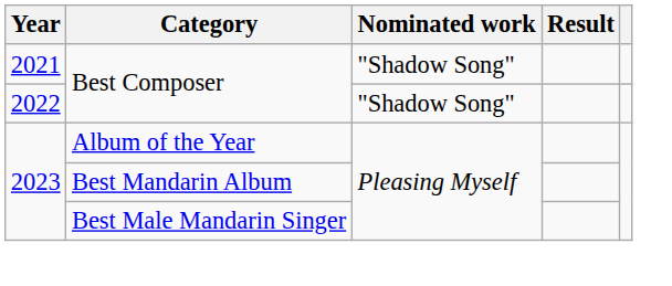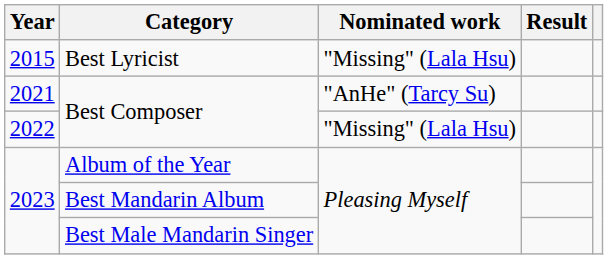 <table class="wikitable sortable">
 <tr>
 <th>Year</th>
 <th>Category</th>
 <th>Nominated work</th>
 <th>Result</th>
 <th class=unsortable></th>
 </tr>
 <tr>
+<td><a href='#'>2015</a></td>
+<td>Best Lyricist</td>
+<td>"Missing" (<a href='#'>Lala Hsu</a>)</td>
+<td></td>
+<td></td>
+</tr>
+<tr>
 <td><a href='#'>2021</a></td>
 <td rowspan="2">Best Composer</td>
-<td>"Shadow Song"</td>
+<td>"AnHe" (<a href='#'>Tarcy Su</a>)</td>
 <td></td>
 <td><br></td>
 </tr>
 <tr>
 <td><a href='#'>2022</a></td>
-<td>"Shadow Song"</td>
+<td>"Missing" (<a href='#'>Lala Hsu</a>)</td>
 <td></td>
 <td><br></td>
 </tr>
 <tr>
 <td rowspan="3"><a href='#'>2023</a></td>
 <td><a href='#'>Album of the Year</a></td>
 <td rowspan="3"><em>Pleasing Myself</em></td>
 <td></td>
 <td rowspan="3"><br></td>
 </tr>
 <tr>
 <td><a href='#'>Best Mandarin Album</a></td>
 <td></td>
 </tr>
 <tr>
 <td><a href='#'>Best Male Mandarin Singer</a></td>
 <td></td>
 </tr>
 </table>
